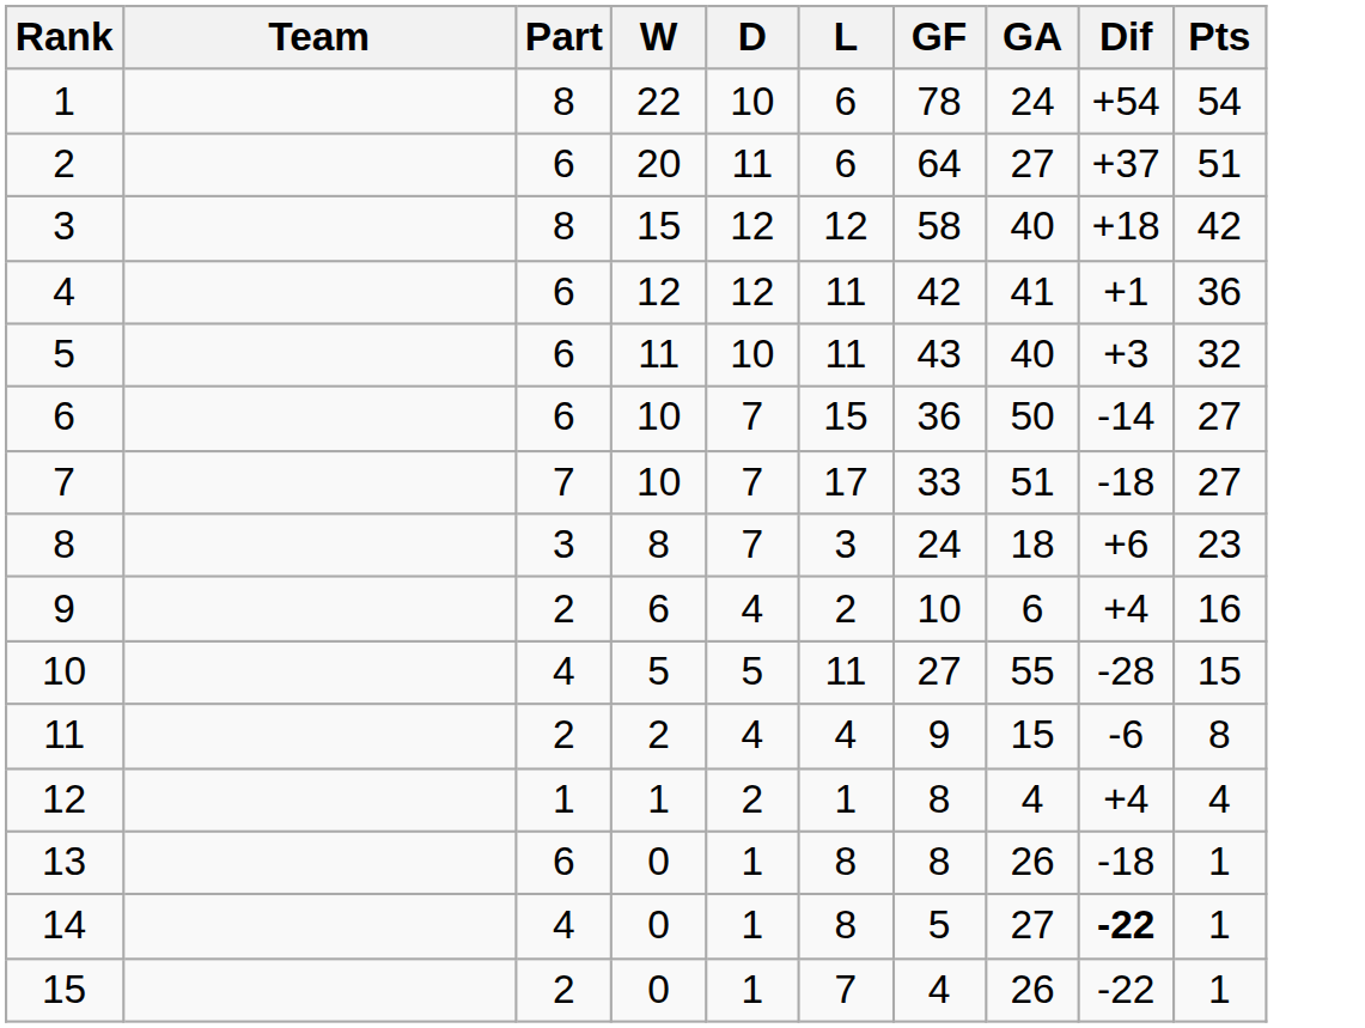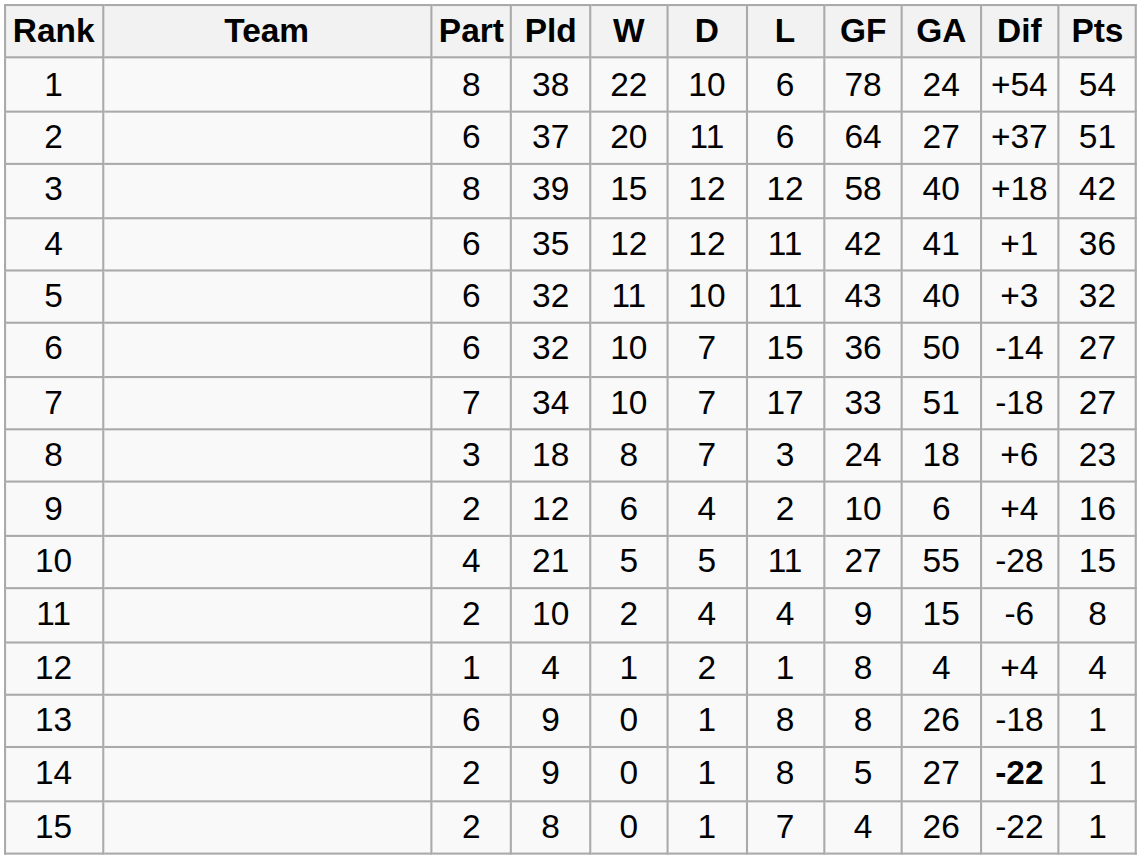 <table class="wikitable" style="text-align: center;">
 <tr>
 <th width=20>Rank</th>
 <th width=150>Team</th>
 <th width=30>Part</th>
+<th width=30>Pld</th>
 <th width=30>W</th>
 <th width=30>D</th>
 <th width=30>L</th>
 <th width=30>GF</th>
 <th width=30>GA</th>
 <th width=30>Dif</th>
 <th width=30>Pts</th>
 </tr>
 <tr>
 <td>1</td>
 <td style="text-align:left;"></td>
 <td>8</td>
+<td>38</td>
 <td>22</td>
 <td>10</td>
 <td>6</td>
 <td>78</td>
 <td>24</td>
 <td>+54</td>
 <td>54</td>
 </tr>
 <tr>
 <td>2</td>
 <td style="text-align:left;"></td>
 <td>6</td>
+<td>37</td>
 <td>20</td>
 <td>11</td>
 <td>6</td>
 <td>64</td>
 <td>27</td>
 <td>+37</td>
 <td>51</td>
 </tr>
 <tr>
 <td>3</td>
 <td style="text-align:left;"></td>
 <td>8</td>
+<td>39</td>
 <td>15</td>
 <td>12</td>
 <td>12</td>
 <td>58</td>
 <td>40</td>
 <td>+18</td>
 <td>42</td>
 </tr>
 <tr>
 <td>4</td>
 <td style="text-align:left;"></td>
 <td>6</td>
+<td>35</td>
 <td>12</td>
 <td>12</td>
 <td>11</td>
 <td>42</td>
 <td>41</td>
 <td>+1</td>
 <td>36</td>
 </tr>
 <tr>
 <td>5</td>
 <td style="text-align:left;"></td>
 <td>6</td>
+<td>32</td>
 <td>11</td>
 <td>10</td>
 <td>11</td>
 <td>43</td>
 <td>40</td>
 <td>+3</td>
 <td>32</td>
 </tr>
 <tr>
 <td>6</td>
 <td style="text-align:left;"></td>
 <td>6</td>
+<td>32</td>
 <td>10</td>
 <td>7</td>
 <td>15</td>
 <td>36</td>
 <td>50</td>
 <td>-14</td>
 <td>27</td>
 </tr>
 <tr>
 <td>7</td>
 <td style="text-align:left;"></td>
 <td>7</td>
+<td>34</td>
 <td>10</td>
 <td>7</td>
 <td>17</td>
 <td>33</td>
 <td>51</td>
 <td>-18</td>
 <td>27</td>
 </tr>
 <tr>
 <td>8</td>
 <td style="text-align:left;"></td>
 <td>3</td>
+<td>18</td>
 <td>8</td>
 <td>7</td>
 <td>3</td>
 <td>24</td>
 <td>18</td>
 <td>+6</td>
 <td>23</td>
 </tr>
 <tr>
 <td>9</td>
 <td style="text-align:left;"></td>
 <td>2</td>
+<td>12</td>
 <td>6</td>
 <td>4</td>
 <td>2</td>
 <td>10</td>
 <td>6</td>
 <td>+4</td>
 <td>16</td>
 </tr>
 <tr>
 <td>10</td>
 <td style="text-align:left;"></td>
 <td>4</td>
+<td>21</td>
 <td>5</td>
 <td>5</td>
 <td>11</td>
 <td>27</td>
 <td>55</td>
 <td>-28</td>
 <td>15</td>
 </tr>
 <tr>
 <td>11</td>
 <td style="text-align:left;"></td>
 <td>2</td>
+<td>10</td>
 <td>2</td>
 <td>4</td>
 <td>4</td>
 <td>9</td>
 <td>15</td>
 <td>-6</td>
 <td>8</td>
 </tr>
 <tr>
 <td>12</td>
 <td style="text-align:left;"></td>
 <td>1</td>
+<td>4</td>
 <td>1</td>
 <td>2</td>
 <td>1</td>
 <td>8</td>
 <td>4</td>
 <td>+4</td>
 <td>4</td>
 </tr>
 <tr>
 <td>13</td>
 <td style="text-align:left;"></td>
 <td>6</td>
+<td>9</td>
 <td>0</td>
 <td>1</td>
 <td>8</td>
 <td>8</td>
 <td>26</td>
 <td>-18</td>
 <td>1</td>
 </tr>
 <tr>
 <td>14</td>
 <td style="text-align:left;"></td>
-<td>4</td>
+<td>2</td>
+<td>9</td>
 <td>0</td>
 <td>1</td>
 <td>8</td>
 <td>5</td>
 <td>27</td>
 <td><strong>-22</strong></td>
 <td>1</td>
 </tr>
 <tr>
 <td>15</td>
 <td style="text-align:left;"></td>
 <td>2</td>
+<td>8</td>
 <td>0</td>
 <td>1</td>
 <td>7</td>
 <td>4</td>
 <td>26</td>
 <td>-22</td>
 <td>1</td>
 </tr>
 </table>
